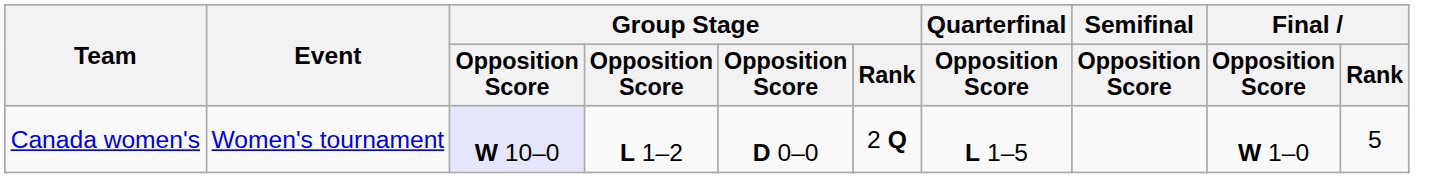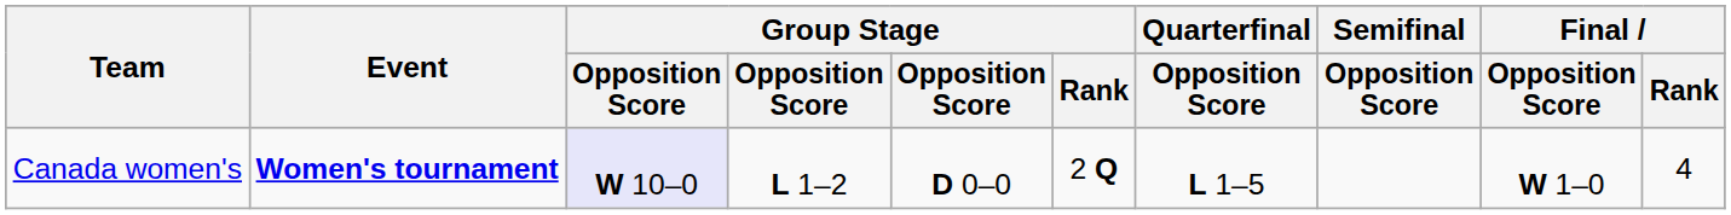 <table class="wikitable" style="font-size:90%;text-align:center">
 <tr>
 <th rowspan="2">Team</th>
 <th rowspan="2">Event</th>
 <th colspan="4">Group Stage</th>
 <th>Quarterfinal</th>
 <th>Semifinal</th>
 <th colspan="2">Final / </th>
 </tr>
 <tr style="font-size:95%">
 <th>Opposition<br>Score</th>
 <th>Opposition<br>Score</th>
 <th>Opposition<br>Score</th>
 <th>Rank</th>
 <th>Opposition<br>Score</th>
 <th>Opposition<br>Score</th>
 <th>Opposition<br>Score</th>
 <th>Rank</th>
 </tr>
 <tr>
 <td align=left><a href='#'>Canada women's</a></td>
-<td align=left><a href='#'>Women's tournament</a></td>
+<td align=left><strong><a href='#'>Women's tournament</a></strong></td>
 <td style="background: lavender;"><br><strong>W</strong> 10–0</td>
 <td><br><strong>L</strong> 1–2</td>
 <td><br><strong>D</strong> 0–0</td>
 <td>2 <strong>Q</strong></td>
 <td><br><strong>L</strong> 1–5</td>
 <td></td>
 <td><br><strong>W</strong> 1–0</td>
-<td>5</td>
+<td>4</td>
 </tr>
 </table>
